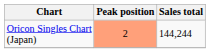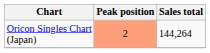 <table class="wikitable">
 <tr>
 <th>Chart</th>
 <th>Peak position</th>
 <th>Sales total</th>
 </tr>
 <tr>
 <td><a href='#'>Oricon Singles Chart</a><br>(Japan)</td>
 <td align="center" style="background: lightsalmon;">2</td>
-<td>144,244</td>
+<td>144,264</td>
 </tr>
 <tr>
 </tr>
 </table>
